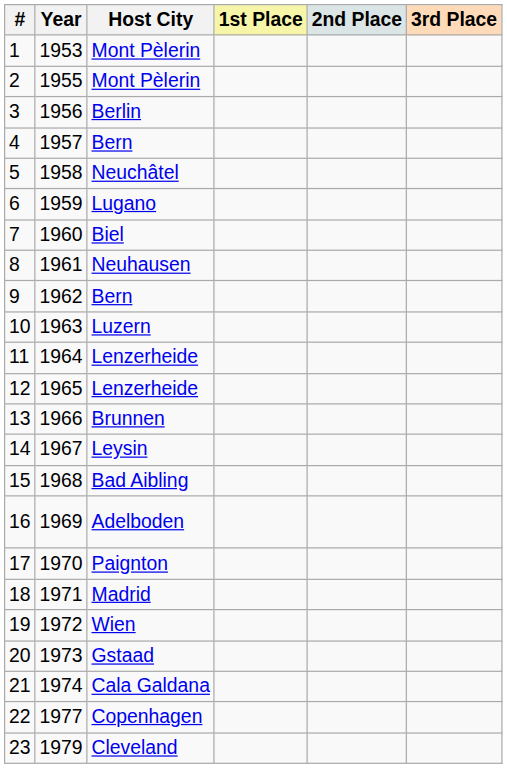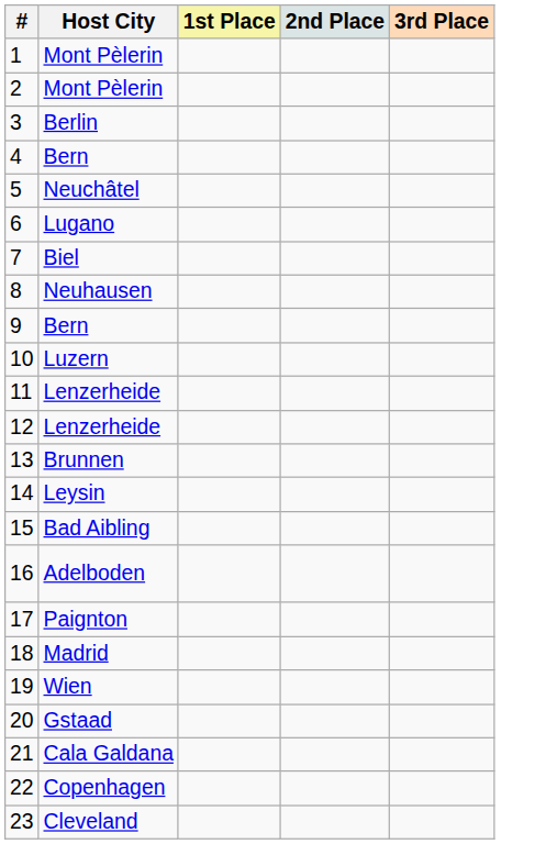 <table class="wikitable">
 <tr>
 <th>#</th>
-<th>Year</th>
 <th>Host City</th>
 <th style="background-color:#F7F6A8">1st Place</th>
 <th style="background-color:#DCE5E5">2nd Place</th>
 <th style="background-color:#FFDAB9">3rd Place</th>
 </tr>
 <tr>
 <td>1</td>
-<td>1953</td>
 <td><a href='#'>Mont Pèlerin</a></td>
 <td></td>
 <td></td>
 <td></td>
 </tr>
 <tr>
 <td>2</td>
-<td>1955</td>
 <td><a href='#'>Mont Pèlerin</a></td>
 <td></td>
 <td></td>
 <td></td>
 </tr>
 <tr>
 <td>3</td>
-<td>1956</td>
 <td><a href='#'> Berlin</a></td>
 <td></td>
 <td></td>
 <td></td>
 </tr>
 <tr>
 <td>4</td>
-<td>1957</td>
 <td><a href='#'>Bern</a></td>
 <td></td>
 <td></td>
 <td></td>
 </tr>
 <tr>
 <td>5</td>
-<td>1958</td>
 <td><a href='#'>Neuchâtel</a></td>
 <td></td>
 <td></td>
 <td></td>
 </tr>
 <tr>
 <td>6</td>
-<td>1959</td>
 <td><a href='#'>Lugano</a></td>
 <td></td>
 <td></td>
 <td></td>
 </tr>
 <tr>
 <td>7</td>
-<td>1960</td>
 <td><a href='#'>Biel</a></td>
 <td></td>
 <td></td>
 <td></td>
 </tr>
 <tr>
 <td>8</td>
-<td>1961</td>
 <td><a href='#'> Neuhausen</a></td>
 <td></td>
 <td></td>
 <td></td>
 </tr>
 <tr>
 <td>9</td>
-<td>1962</td>
 <td><a href='#'>Bern</a></td>
 <td></td>
 <td></td>
 <td></td>
 </tr>
 <tr>
 <td>10</td>
-<td>1963</td>
 <td><a href='#'>Luzern</a></td>
 <td></td>
 <td></td>
 <td></td>
 </tr>
 <tr>
 <td>11</td>
-<td>1964</td>
 <td><a href='#'>Lenzerheide</a></td>
 <td></td>
 <td></td>
 <td></td>
 </tr>
 <tr>
 <td>12</td>
-<td>1965</td>
 <td><a href='#'>Lenzerheide</a></td>
 <td></td>
 <td></td>
 <td></td>
 </tr>
 <tr>
 <td>13</td>
-<td>1966</td>
 <td><a href='#'> Brunnen</a></td>
 <td></td>
 <td></td>
 <td></td>
 </tr>
 <tr>
 <td>14</td>
-<td>1967</td>
 <td><a href='#'>Leysin</a></td>
 <td></td>
 <td></td>
 <td></td>
 </tr>
 <tr>
 <td>15</td>
-<td>1968</td>
 <td><a href='#'>Bad Aibling</a></td>
 <td></td>
 <td></td>
 <td></td>
 </tr>
 <tr>
 <td>16</td>
-<td>1969</td>
 <td><a href='#'>Adelboden</a></td>
 <td></td>
 <td></td>
 <td><br><br> </td>
 </tr>
 <tr>
 <td>17</td>
-<td>1970</td>
 <td><a href='#'>Paignton</a></td>
 <td></td>
 <td></td>
 <td></td>
 </tr>
 <tr>
 <td>18</td>
-<td>1971</td>
 <td><a href='#'>Madrid</a></td>
 <td></td>
 <td></td>
 <td></td>
 </tr>
 <tr>
 <td>19</td>
-<td>1972</td>
 <td><a href='#'>Wien</a></td>
 <td></td>
 <td></td>
 <td></td>
 </tr>
 <tr>
 <td>20</td>
-<td>1973</td>
 <td><a href='#'>Gstaad</a></td>
 <td></td>
 <td></td>
 <td></td>
 </tr>
 <tr>
 <td>21</td>
-<td>1974</td>
 <td><a href='#'>Cala Galdana</a></td>
 <td></td>
 <td></td>
 <td></td>
 </tr>
 <tr>
 <td>22</td>
-<td>1977</td>
 <td><a href='#'>Copenhagen</a></td>
 <td></td>
 <td></td>
 <td></td>
 </tr>
 <tr>
 <td>23</td>
-<td>1979</td>
 <td><a href='#'>Cleveland</a></td>
 <td></td>
 <td></td>
 <td></td>
 </tr>
 </table>
